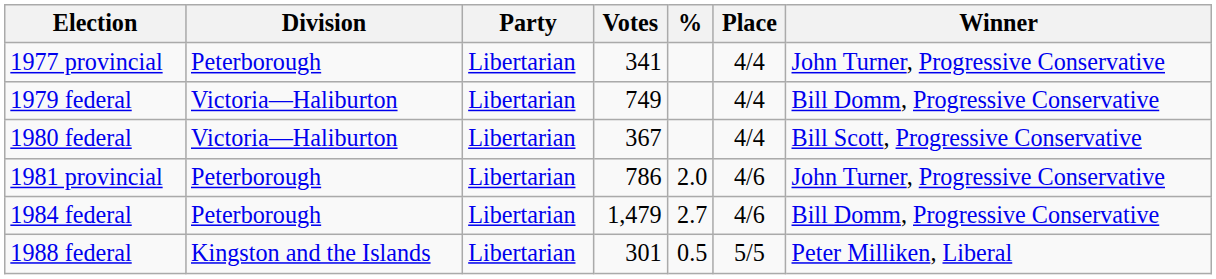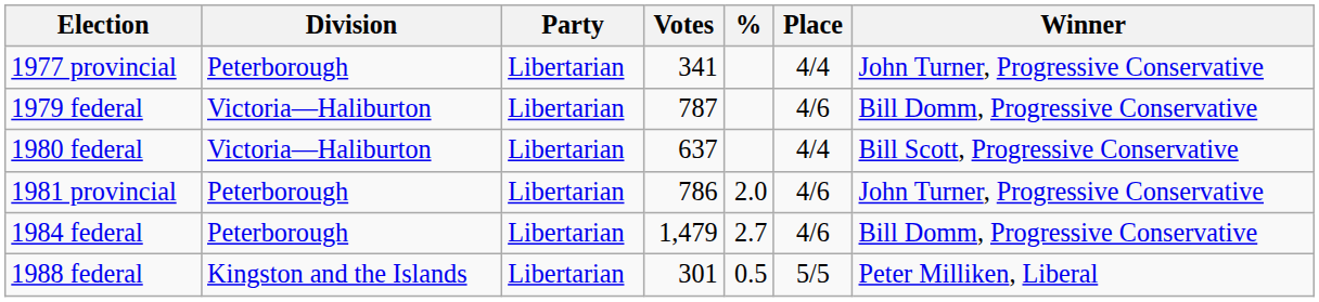 <table class="wikitable" width="800">
 <tr>
 <th align="left">Election</th>
 <th align="left">Division</th>
 <th align="left">Party</th>
 <th align="right">Votes</th>
 <th align="right">%</th>
 <th align="center">Place</th>
 <th align="center">Winner</th>
 </tr>
 <tr>
 <td align="left"><a href='#'>1977 provincial</a></td>
 <td align="left"><a href='#'>Peterborough</a></td>
 <td align="left"><a href='#'>Libertarian</a></td>
 <td align="right">341</td>
 <td align="right"></td>
 <td align="center">4/4</td>
 <td align="left"><a href='#'>John Turner</a>, <a href='#'>Progressive Conservative</a></td>
 </tr>
 <tr>
 <td align="left"><a href='#'>1979 federal</a></td>
 <td align="left"><a href='#'>Victoria—Haliburton</a></td>
 <td align="left"><a href='#'>Libertarian</a></td>
-<td align="right">749</td>
+<td align="right">787</td>
 <td align="right"></td>
-<td align="center">4/4</td>
+<td align="center">4/6</td>
 <td align="left"><a href='#'>Bill Domm</a>, <a href='#'>Progressive Conservative</a></td>
 </tr>
 <tr>
 <td align="left"><a href='#'>1980 federal</a></td>
 <td align="left"><a href='#'>Victoria—Haliburton</a></td>
 <td align="left"><a href='#'>Libertarian</a></td>
-<td align="right">367</td>
+<td align="right">637</td>
 <td align="right"></td>
 <td align="center">4/4</td>
 <td align="left"><a href='#'>Bill Scott</a>, <a href='#'>Progressive Conservative</a></td>
 </tr>
 <tr>
 <td align="left"><a href='#'>1981 provincial</a></td>
 <td align="left"><a href='#'>Peterborough</a></td>
 <td align="left"><a href='#'>Libertarian</a></td>
 <td align="right">786</td>
 <td align="right">2.0</td>
 <td align="center">4/6</td>
 <td align="left"><a href='#'>John Turner</a>, <a href='#'>Progressive Conservative</a></td>
 </tr>
 <tr>
 <td align="left"><a href='#'>1984 federal</a></td>
 <td align="left"><a href='#'>Peterborough</a></td>
 <td align="left"><a href='#'>Libertarian</a></td>
 <td align="right">1,479</td>
 <td align="right">2.7</td>
 <td align="center">4/6</td>
 <td align="left"><a href='#'>Bill Domm</a>, <a href='#'>Progressive Conservative</a></td>
 </tr>
 <tr>
 <td align="left"><a href='#'>1988 federal</a></td>
 <td align="left"><a href='#'>Kingston and the Islands</a></td>
 <td align="left"><a href='#'>Libertarian</a></td>
 <td align="right">301</td>
 <td align="right">0.5</td>
 <td align="center">5/5</td>
 <td align="left"><a href='#'>Peter Milliken</a>, <a href='#'>Liberal</a></td>
 </tr>
 </table>
